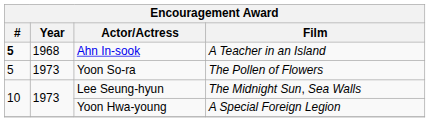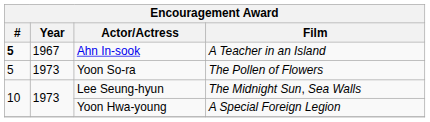 <table class="wikitable collapsible collapsed" style="width:45%">
 <tr>
 <th colspan="4">Encouragement Award</th>
 </tr>
 <tr>
 <th>#</th>
 <th>Year</th>
 <th>Actor/Actress</th>
 <th>Film</th>
 </tr>
 <tr>
 <td><strong>5</strong></td>
-<td>1968</td>
+<td>1967</td>
 <td><a href='#'>Ahn In-sook</a></td>
 <td><em>A Teacher in an Island</em></td>
 </tr>
 <tr>
 <td>5</td>
 <td>1973</td>
 <td>Yoon So-ra</td>
 <td><em>The Pollen of Flowers</em></td>
 </tr>
 <tr>
 <td rowspan=2>10</td>
 <td rowspan=2>1973</td>
 <td>Lee Seung-hyun</td>
 <td><em>The Midnight Sun</em>, <em>Sea Walls</em></td>
 </tr>
 <tr>
 <td>Yoon Hwa-young</td>
 <td><em>A Special Foreign Legion</em></td>
 </tr>
 <tr>
 </tr>
 </table>
